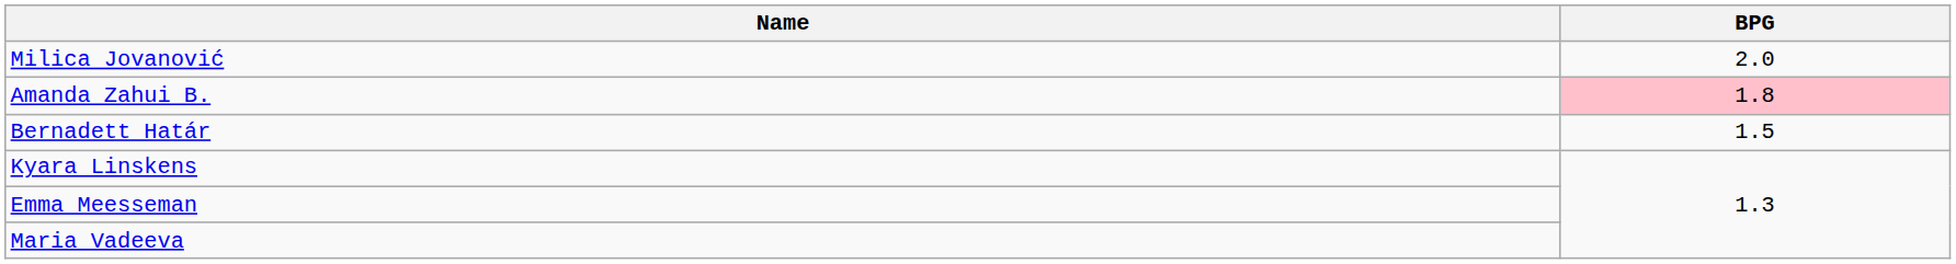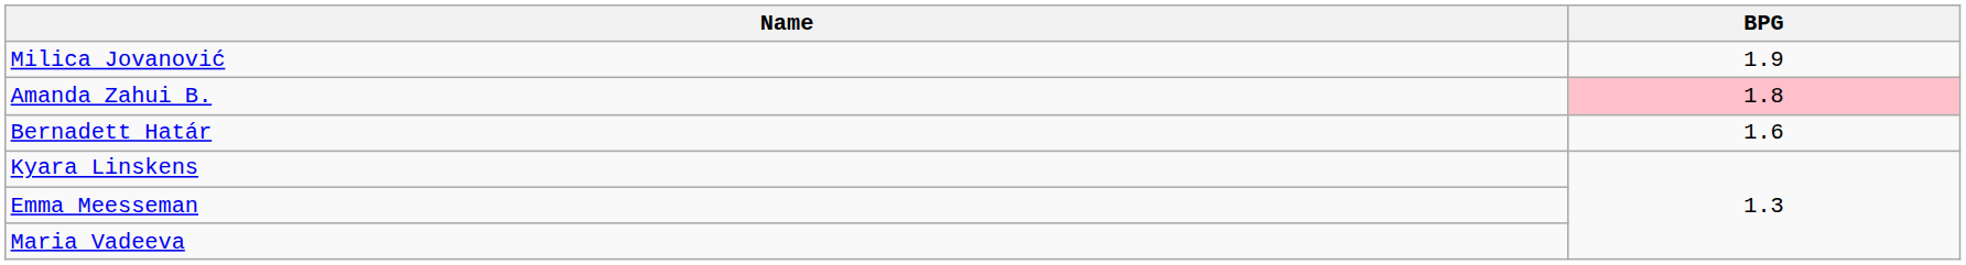 <table class=wikitable width="90%">
 <tr>
 <th width="80%">Name</th>
 <th width="20%">BPG</th>
 </tr>
 <tr>
 <td> <a href='#'>Milica Jovanović</a></td>
-<td align=center>2.0</td>
+<td align=center>1.9</td>
 </tr>
 <tr>
 <td> <a href='#'>Amanda Zahui B.</a></td>
 <td align=center style="background: pink;">1.8</td>
 </tr>
 <tr>
 <td> <a href='#'>Bernadett Határ</a></td>
-<td align=center>1.5</td>
+<td align=center>1.6</td>
 </tr>
 <tr>
 <td> <a href='#'>Kyara Linskens</a></td>
 <td align=center rowspan=3>1.3</td>
 </tr>
 <tr>
 <td> <a href='#'>Emma Meesseman</a></td>
 </tr>
 <tr>
 <td> <a href='#'>Maria Vadeeva</a></td>
 </tr>
 </table>
